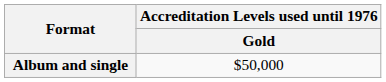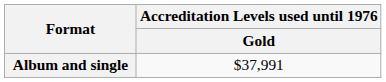 <table class="wikitable" style="text-align:center;" border="1">
 <tr>
 <th width="130" rowspan="2">Format</th>
 <th colspan="3">Accreditation Levels used until 1976</th>
 </tr>
 <tr>
 <th>Gold</th>
 </tr>
 <tr>
 <th>Album and single</th>
-<td>$50,000</td>
+<td>$37,991</td>
 </tr>
 </table>
